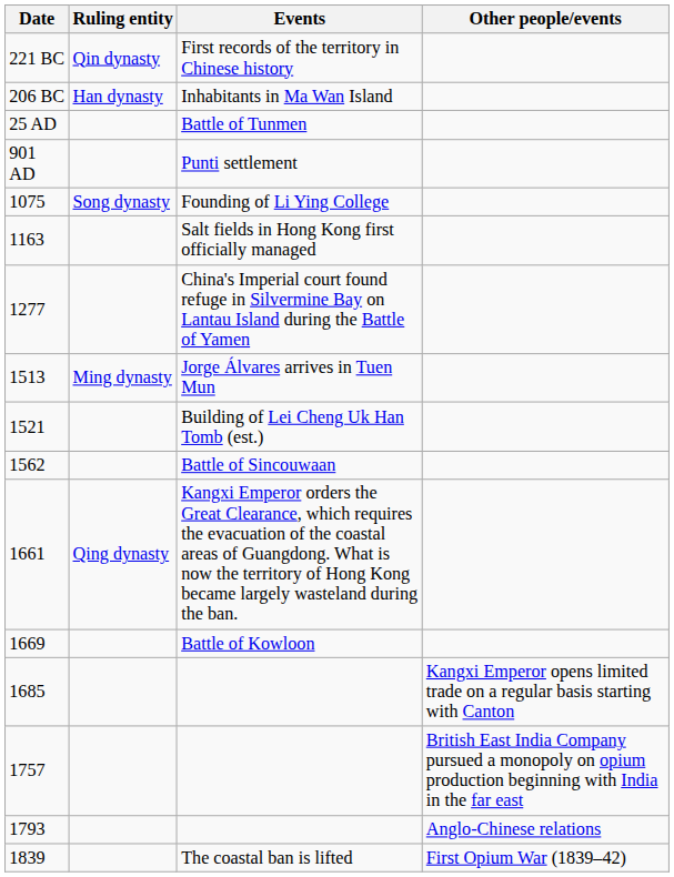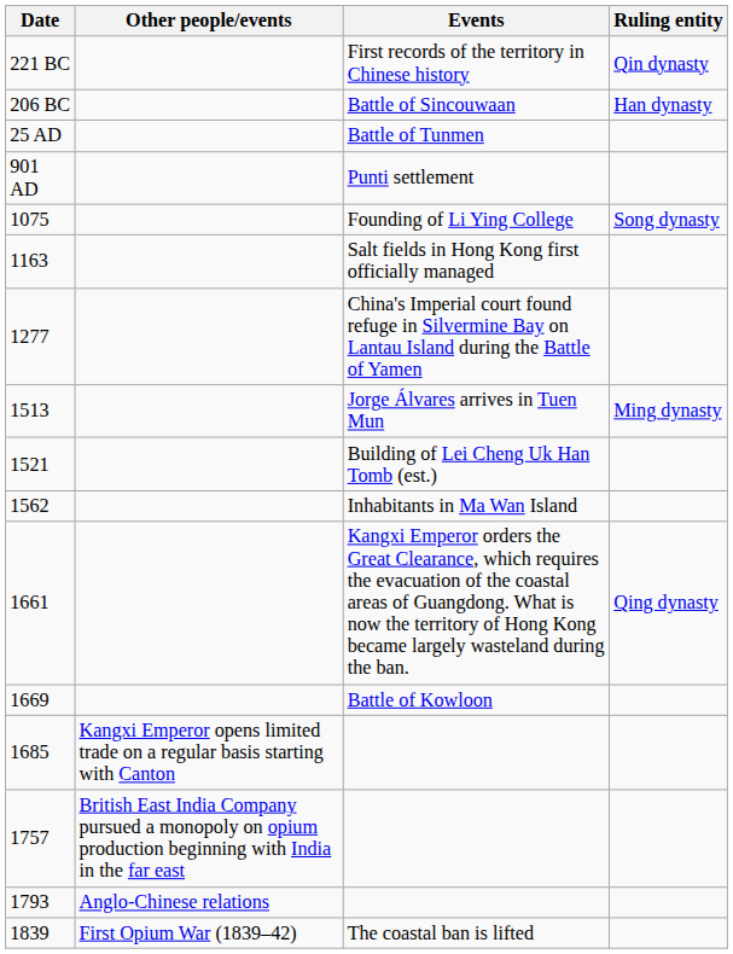 <table class="wikitable sortable" style="width:95%"s>
 <tr>
 <th width="5%">Date</th>
+<th width="40%">Other people/events</th>
+<th width="40%">Events</th>
 <th width="15%">Ruling entity</th>
-<th width="40%">Events</th>
-<th width="40%">Other people/events</th>
 </tr>
 <tr>
 <td>221 BC</td>
+<td></td>
+<td>First records of the territory in <a href='#'>Chinese history</a></td>
 <td><a href='#'>Qin dynasty</a></td>
-<td>First records of the territory in <a href='#'>Chinese history</a></td>
-<td></td>
 </tr>
 <tr>
 <td>206 BC</td>
+<td></td>
+<td><a href='#'>Battle of Sincouwaan</a></td>
 <td><a href='#'>Han dynasty</a></td>
-<td>Inhabitants in <a href='#'>Ma Wan</a> Island</td>
-<td></td>
 </tr>
 <tr>
 <td>25 AD</td>
 <td></td>
 <td><a href='#'>Battle of Tunmen</a></td>
 <td></td>
 </tr>
 <tr qcwecqvc ewrrewveqrverver>
 <td>901 AD</td>
 <td></td>
 <td><a href='#'>Punti</a> settlement</td>
 <td></td>
 </tr>
 <tr>
 <td>1075</td>
+<td></td>
+<td>Founding of <a href='#'>Li Ying College</a></td>
 <td><a href='#'>Song dynasty</a></td>
-<td>Founding of <a href='#'>Li Ying College</a></td>
-<td></td>
 </tr>
 <tr>
 <td>1163</td>
 <td></td>
 <td>Salt fields in Hong Kong first officially managed</td>
 <td></td>
 </tr>
 <tr>
 <td>1277</td>
 <td></td>
 <td>China's Imperial court found refuge in <a href='#'>Silvermine Bay</a> on <a href='#'>Lantau Island</a> during the <a href='#'>Battle of Yamen</a></td>
 <td></td>
 </tr>
 <tr>
 <td>1513</td>
+<td></td>
+<td><a href='#'>Jorge Álvares</a> arrives in <a href='#'>Tuen Mun</a></td>
 <td><a href='#'>Ming dynasty</a></td>
-<td><a href='#'>Jorge Álvares</a> arrives in <a href='#'>Tuen Mun</a></td>
-<td></td>
 </tr>
 <tr>
 <td>1521</td>
 <td></td>
 <td>Building of <a href='#'>Lei Cheng Uk Han Tomb</a> (est.)</td>
 <td></td>
 </tr>
 <tr>
 <td>1562</td>
 <td></td>
-<td><a href='#'>Battle of Sincouwaan</a></td>
+<td>Inhabitants in <a href='#'>Ma Wan</a> Island</td>
 <td></td>
 </tr>
 <tr>
 <td>1661</td>
+<td></td>
+<td><a href='#'>Kangxi Emperor</a> orders the <a href='#'>Great Clearance</a>, which requires the evacuation of the coastal areas of Guangdong. What is now the territory of Hong Kong became largely wasteland during the ban.</td>
 <td><a href='#'>Qing dynasty</a></td>
-<td><a href='#'>Kangxi Emperor</a> orders the <a href='#'>Great Clearance</a>, which requires the evacuation of the coastal areas of Guangdong. What is now the territory of Hong Kong became largely wasteland during the ban.</td>
-<td></td>
 </tr>
 <tr>
 <td>1669</td>
 <td></td>
 <td><a href='#'>Battle of Kowloon</a></td>
 <td></td>
 </tr>
 <tr>
 <td>1685</td>
+<td><a href='#'>Kangxi Emperor</a> opens limited trade on a regular basis starting with <a href='#'>Canton</a></td>
 <td></td>
 <td></td>
-<td><a href='#'>Kangxi Emperor</a> opens limited trade on a regular basis starting with <a href='#'>Canton</a></td>
 </tr>
 <tr>
 <td>1757</td>
+<td><a href='#'>British East India Company</a> pursued a monopoly on <a href='#'>opium</a> production beginning with <a href='#'>India</a> in the <a href='#'>far east</a></td>
 <td></td>
 <td></td>
-<td><a href='#'>British East India Company</a> pursued a monopoly on <a href='#'>opium</a> production beginning with <a href='#'>India</a> in the <a href='#'>far east</a></td>
 </tr>
 <tr>
 <td>1793</td>
+<td><a href='#'>Anglo-Chinese relations</a></td>
 <td></td>
 <td></td>
-<td><a href='#'>Anglo-Chinese relations</a></td>
 </tr>
 <tr>
 <td>1839</td>
+<td><a href='#'>First Opium War</a> (1839–42)</td>
+<td>The coastal ban is lifted</td>
 <td></td>
-<td>The coastal ban is lifted</td>
-<td><a href='#'>First Opium War</a> (1839–42)</td>
 </tr>
 </table>
